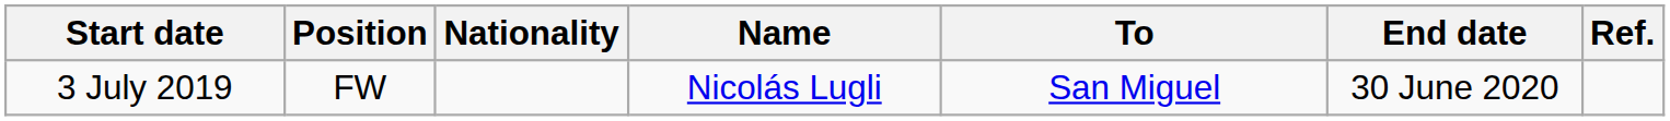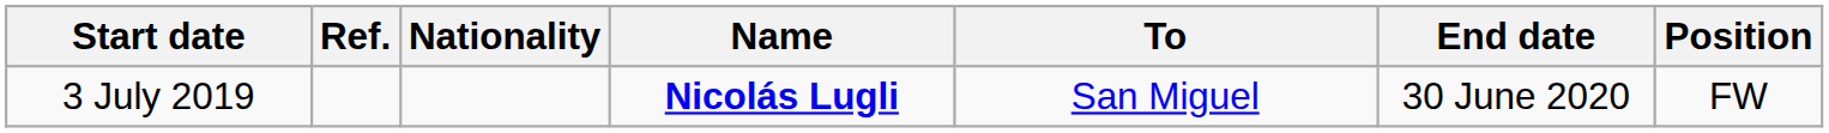 <table class="wikitable" style="text-align:center; font-size:90%; ">
 <tr>
 <th style="background:#; color:#; width:110px;">Start date</th>
-<th style="background:#; color:#; width:50px;">Position</th>
+<th style="background:#; color:#; width:25px;">Ref.</th>
 <th style="background:#; color:#; width:50px;">Nationality</th>
 <th style="background:#; color:#; width:125px;">Name</th>
 <th style="background:#; color:#; width:155px;">To</th>
 <th style="background:#; color:#; width:100px;">End date</th>
-<th style="background:#; color:#; width:25px;">Ref.</th>
+<th style="background:#; color:#; width:50px;">Position</th>
 </tr>
 <tr>
 <td>3 July 2019</td>
-<td>FW</td>
 <td></td>
-<td><a href='#'>Nicolás Lugli</a></td>
+<td></td>
+<td><strong><a href='#'>Nicolás Lugli</a></strong></td>
 <td> <a href='#'>San Miguel</a></td>
 <td>30 June 2020</td>
-<td></td>
+<td>FW</td>
 </tr>
 </table>
